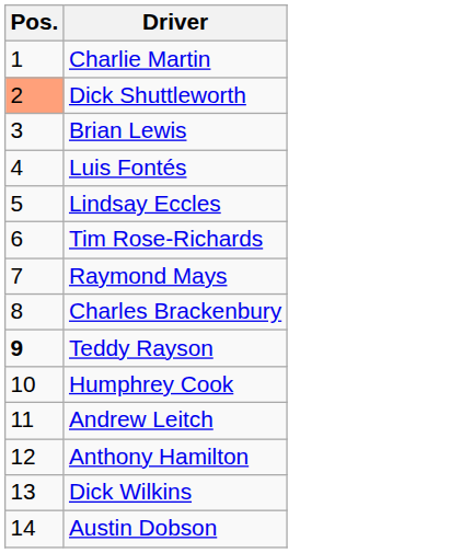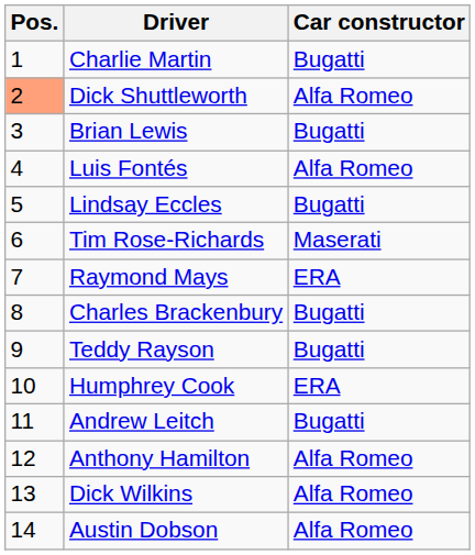 <table class="wikitable">
 <tr>
 <th>Pos.</th>
 <th>Driver</th>
+<th>Car constructor</th>
 </tr>
 <tr>
 <td>1</td>
 <td><a href='#'>Charlie Martin</a></td>
+<td><a href='#'>Bugatti</a></td>
 </tr>
 <tr>
 <td style="background: lightsalmon;">2</td>
 <td><a href='#'>Dick Shuttleworth</a></td>
+<td><a href='#'>Alfa Romeo</a></td>
 </tr>
 <tr>
 <td>3</td>
 <td><a href='#'>Brian Lewis</a></td>
+<td><a href='#'>Bugatti</a></td>
 </tr>
 <tr>
 <td>4</td>
 <td><a href='#'>Luis Fontés</a></td>
+<td><a href='#'>Alfa Romeo</a></td>
 </tr>
 <tr>
 <td>5</td>
 <td><a href='#'>Lindsay Eccles</a></td>
+<td><a href='#'>Bugatti</a></td>
 </tr>
 <tr>
 <td>6</td>
 <td><a href='#'>Tim Rose-Richards</a></td>
+<td><a href='#'>Maserati</a></td>
 </tr>
 <tr>
 <td>7</td>
 <td><a href='#'>Raymond Mays</a></td>
+<td><a href='#'>ERA</a></td>
 </tr>
 <tr>
 <td>8</td>
 <td><a href='#'>Charles Brackenbury</a></td>
+<td><a href='#'>Bugatti</a></td>
 </tr>
 <tr>
-<td><strong>9</strong></td>
+<td>9</td>
 <td><a href='#'>Teddy Rayson</a></td>
+<td><a href='#'>Bugatti</a></td>
 </tr>
 <tr>
 <td>10</td>
 <td><a href='#'>Humphrey Cook</a></td>
+<td><a href='#'>ERA</a></td>
 </tr>
 <tr>
 <td>11</td>
 <td><a href='#'>Andrew Leitch</a></td>
+<td><a href='#'>Bugatti</a></td>
 </tr>
 <tr>
 <td>12</td>
 <td><a href='#'>Anthony Hamilton</a></td>
+<td><a href='#'>Alfa Romeo</a></td>
 </tr>
 <tr>
 <td>13</td>
 <td><a href='#'>Dick Wilkins</a></td>
+<td><a href='#'>Alfa Romeo</a></td>
 </tr>
 <tr>
 <td>14</td>
 <td><a href='#'>Austin Dobson</a></td>
+<td><a href='#'>Alfa Romeo</a></td>
 </tr>
 </table>
